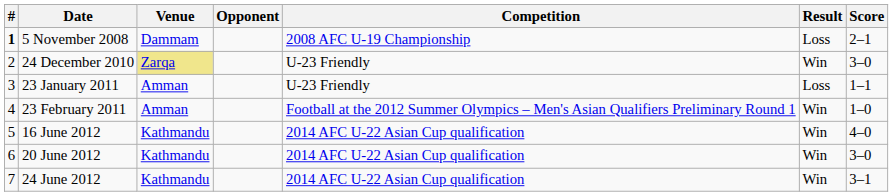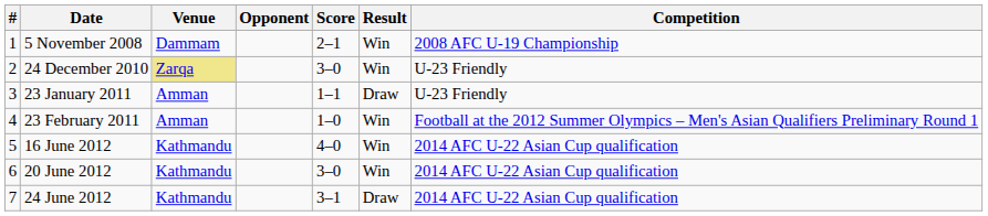 <table class="wikitable">
 <tr>
 <th>#</th>
 <th>Date</th>
 <th>Venue</th>
 <th>Opponent</th>
+<th>Score</th>
+<th>Result</th>
 <th>Competition</th>
-<th>Result</th>
-<th>Score</th>
 </tr>
 <tr>
-<td><strong>1</strong></td>
+<td>1</td>
 <td>5 November 2008</td>
 <td><a href='#'>Dammam</a></td>
 <td></td>
+<td>2–1</td>
+<td>Win</td>
 <td><a href='#'>2008 AFC U-19 Championship</a></td>
-<td>Loss</td>
-<td>2–1</td>
 </tr>
 <tr>
 <td>2</td>
 <td>24 December 2010</td>
 <td style="background: khaki;"><a href='#'>Zarqa</a></td>
 <td></td>
+<td>3–0</td>
+<td>Win</td>
 <td>U-23 Friendly</td>
-<td>Win</td>
-<td>3–0</td>
 </tr>
 <tr>
 <td>3</td>
 <td>23 January 2011</td>
 <td><a href='#'>Amman</a></td>
 <td></td>
+<td>1–1</td>
+<td>Draw</td>
 <td>U-23 Friendly</td>
-<td>Loss</td>
-<td>1–1</td>
 </tr>
 <tr>
 <td>4</td>
 <td>23 February 2011</td>
 <td><a href='#'>Amman</a></td>
 <td></td>
+<td>1–0</td>
+<td>Win</td>
 <td><a href='#'>Football at the 2012 Summer Olympics&nbsp;– Men's Asian Qualifiers Preliminary Round 1</a></td>
-<td>Win</td>
-<td>1–0</td>
 </tr>
 <tr>
 <td>5</td>
 <td>16 June 2012</td>
 <td><a href='#'>Kathmandu</a></td>
 <td></td>
+<td>4–0</td>
+<td>Win</td>
 <td><a href='#'>2014 AFC U-22 Asian Cup qualification</a></td>
-<td>Win</td>
-<td>4–0</td>
 </tr>
 <tr>
 <td>6</td>
 <td>20 June 2012</td>
 <td><a href='#'>Kathmandu</a></td>
 <td></td>
+<td>3–0</td>
+<td>Win</td>
 <td><a href='#'>2014 AFC U-22 Asian Cup qualification</a></td>
-<td>Win</td>
-<td>3–0</td>
 </tr>
 <tr>
 <td>7</td>
 <td>24 June 2012</td>
 <td><a href='#'>Kathmandu</a></td>
 <td></td>
+<td>3–1</td>
+<td>Draw</td>
 <td><a href='#'>2014 AFC U-22 Asian Cup qualification</a></td>
-<td>Win</td>
-<td>3–1</td>
 </tr>
 </table>
